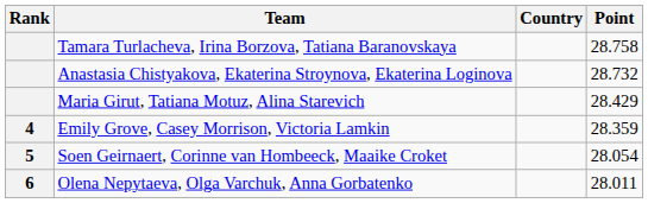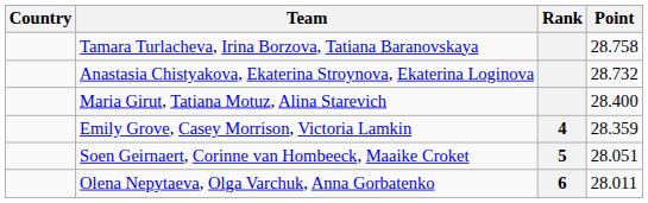 <table class="wikitable sortable">
 <tr>
+<th>Country</th>
+<th>Team</th>
 <th>Rank</th>
-<th>Team</th>
-<th>Country</th>
 <th>Point</th>
 </tr>
 <tr>
+<td></td>
+<td><a href='#'>Tamara Turlacheva</a>, <a href='#'>Irina Borzova</a>, <a href='#'>Tatiana Baranovskaya</a></td>
 <th></th>
-<td><a href='#'>Tamara Turlacheva</a>, <a href='#'>Irina Borzova</a>, <a href='#'>Tatiana Baranovskaya</a></td>
-<td></td>
 <td>28.758</td>
 </tr>
 <tr>
+<td></td>
+<td><a href='#'>Anastasia Chistyakova</a>, <a href='#'>Ekaterina Stroynova</a>, <a href='#'>Ekaterina Loginova</a></td>
 <th></th>
-<td><a href='#'>Anastasia Chistyakova</a>, <a href='#'>Ekaterina Stroynova</a>, <a href='#'>Ekaterina Loginova</a></td>
-<td></td>
 <td>28.732</td>
 </tr>
 <tr>
+<td></td>
+<td><a href='#'>Maria Girut</a>, <a href='#'>Tatiana Motuz</a>, <a href='#'>Alina Starevich</a></td>
 <th></th>
-<td><a href='#'>Maria Girut</a>, <a href='#'>Tatiana Motuz</a>, <a href='#'>Alina Starevich</a></td>
-<td></td>
-<td>28.429</td>
+<td>28.400</td>
 </tr>
 <tr>
+<td></td>
+<td><a href='#'>Emily Grove</a>, <a href='#'>Casey Morrison</a>, <a href='#'>Victoria Lamkin</a></td>
 <th>4</th>
-<td><a href='#'>Emily Grove</a>, <a href='#'>Casey Morrison</a>, <a href='#'>Victoria Lamkin</a></td>
-<td></td>
 <td>28.359</td>
 </tr>
 <tr>
+<td></td>
+<td><a href='#'>Soen Geirnaert</a>, <a href='#'>Corinne van Hombeeck</a>, <a href='#'>Maaike Croket</a></td>
 <th>5</th>
-<td><a href='#'>Soen Geirnaert</a>, <a href='#'>Corinne van Hombeeck</a>, <a href='#'>Maaike Croket</a></td>
-<td></td>
-<td>28.054</td>
+<td>28.051</td>
 </tr>
 <tr>
+<td></td>
+<td><a href='#'>Olena Nepytaeva</a>, <a href='#'>Olga Varchuk</a>, <a href='#'>Anna Gorbatenko</a></td>
 <th>6</th>
-<td><a href='#'>Olena Nepytaeva</a>, <a href='#'>Olga Varchuk</a>, <a href='#'>Anna Gorbatenko</a></td>
-<td></td>
 <td>28.011</td>
 </tr>
 </table>
